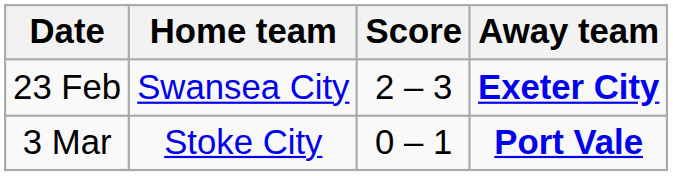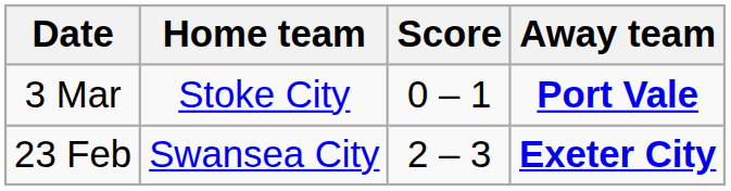 <table class="wikitable" style="text-align: center">
 <tr>
 <th>Date</th>
 <th>Home team</th>
 <th>Score</th>
 <th>Away team</th>
 </tr>
 <tr>
+<td>3 Mar</td>
+<td><a href='#'>Stoke City</a></td>
+<td>0 – 1</td>
+<td><strong><a href='#'>Port Vale</a></strong></td>
+</tr>
+<tr>
 <td>23 Feb</td>
 <td><a href='#'>Swansea City</a></td>
 <td>2 – 3</td>
 <td><strong><a href='#'>Exeter City</a></strong></td>
 </tr>
-<tr>
-<td>3 Mar</td>
-<td><a href='#'>Stoke City</a></td>
-<td>0 – 1</td>
-<td><strong><a href='#'>Port Vale</a></strong></td>
-</tr>
 </table>
